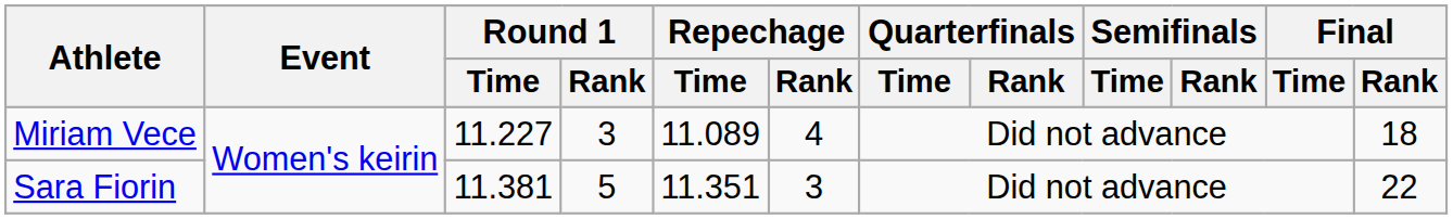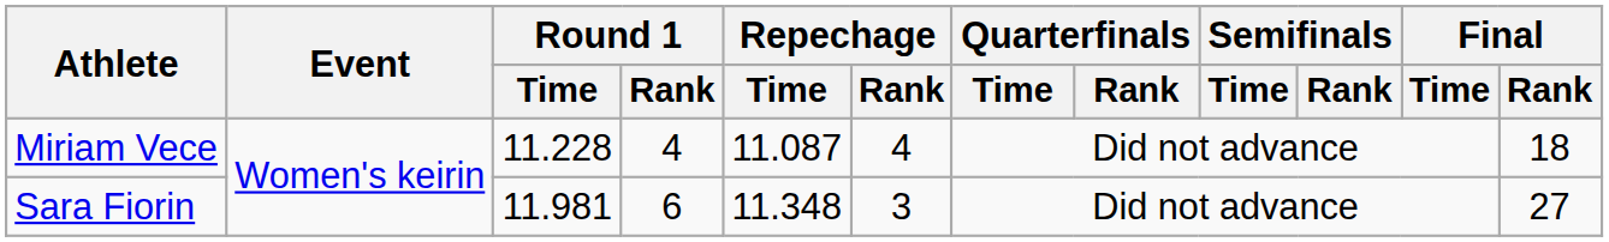 <table class=wikitable style=font-size:90%;text-align:center>
 <tr>
 <th rowspan=2>Athlete</th>
 <th rowspan=2>Event</th>
 <th colspan="2">Round 1</th>
 <th colspan="2">Repechage</th>
 <th colspan="2">Quarterfinals</th>
 <th colspan="2">Semifinals</th>
 <th colspan="2">Final</th>
 </tr>
 <tr style=font-size:95%>
 <th>Time</th>
 <th>Rank</th>
 <th>Time</th>
 <th>Rank</th>
 <th>Time</th>
 <th>Rank</th>
 <th>Time</th>
 <th>Rank</th>
 <th>Time</th>
 <th>Rank</th>
 </tr>
 <tr align=center>
 <td align=left><a href='#'>Miriam Vece</a></td>
 <td rowspan="2" align="left"><a href='#'>Women's keirin</a></td>
-<td>11.227</td>
-<td>3</td>
-<td>11.089</td>
+<td>11.228</td>
+<td>4</td>
+<td>11.087</td>
 <td>4</td>
 <td colspan=5>Did not advance</td>
 <td>18</td>
 </tr>
 <tr align=center>
 <td align=left><a href='#'>Sara Fiorin</a></td>
-<td>11.381</td>
-<td>5</td>
-<td>11.351</td>
+<td>11.981</td>
+<td>6</td>
+<td>11.348</td>
 <td>3</td>
 <td colspan=5>Did not advance</td>
-<td>22</td>
+<td>27</td>
 </tr>
 </table>
